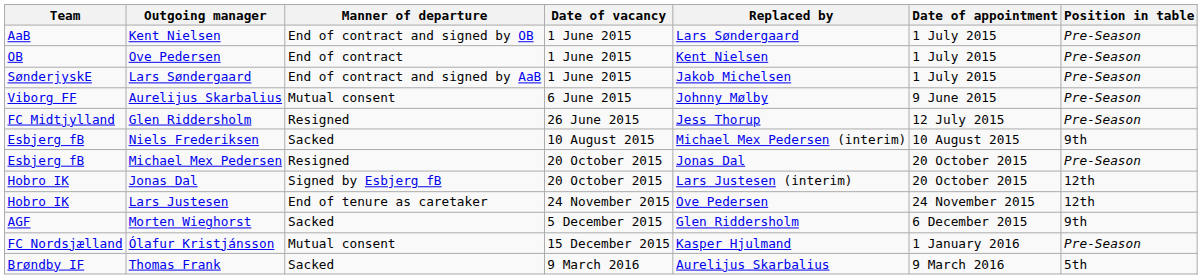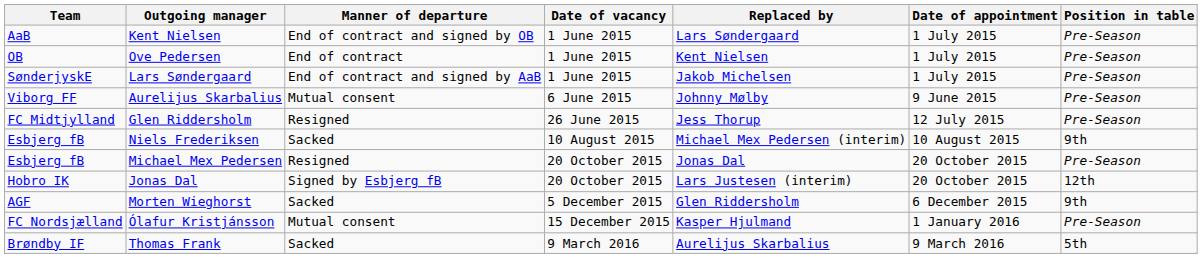 <table class="wikitable">
 <tr>
 <th>Team</th>
 <th>Outgoing manager</th>
 <th>Manner of departure</th>
 <th>Date of vacancy</th>
 <th>Replaced by</th>
 <th>Date of appointment</th>
 <th>Position in table</th>
 </tr>
 <tr>
 <td><a href='#'>AaB</a></td>
 <td> <a href='#'>Kent Nielsen</a></td>
 <td>End of contract and signed by <a href='#'>OB</a></td>
 <td>1 June 2015</td>
 <td> <a href='#'>Lars Søndergaard</a></td>
 <td>1 July 2015</td>
 <td><em>Pre-Season</em></td>
 </tr>
 <tr>
 <td><a href='#'>OB</a></td>
 <td> <a href='#'>Ove Pedersen</a></td>
 <td>End of contract</td>
 <td>1 June 2015</td>
 <td> <a href='#'>Kent Nielsen</a></td>
 <td>1 July 2015</td>
 <td><em>Pre-Season</em></td>
 </tr>
 <tr>
 <td><a href='#'>SønderjyskE</a></td>
 <td> <a href='#'>Lars Søndergaard</a></td>
 <td>End of contract and signed by <a href='#'>AaB</a></td>
 <td>1 June 2015</td>
 <td> <a href='#'>Jakob Michelsen</a></td>
 <td>1 July 2015</td>
 <td><em>Pre-Season</em></td>
 </tr>
 <tr>
 <td><a href='#'>Viborg FF</a></td>
 <td> <a href='#'>Aurelijus Skarbalius</a></td>
 <td>Mutual consent</td>
 <td>6 June 2015</td>
 <td> <a href='#'>Johnny Mølby</a></td>
 <td>9 June 2015</td>
 <td><em>Pre-Season</em></td>
 </tr>
 <tr>
 <td><a href='#'>FC Midtjylland</a></td>
 <td> <a href='#'>Glen Riddersholm</a></td>
 <td>Resigned</td>
 <td>26 June 2015</td>
 <td> <a href='#'>Jess Thorup</a></td>
 <td>12 July 2015</td>
 <td><em>Pre-Season</em></td>
 </tr>
 <tr>
 <td><a href='#'>Esbjerg fB</a></td>
 <td> <a href='#'>Niels Frederiksen</a></td>
 <td>Sacked</td>
 <td>10 August 2015</td>
 <td> <a href='#'>Michael Mex Pedersen</a> (interim)</td>
 <td>10 August 2015</td>
 <td>9th</td>
 </tr>
 <tr>
 <td><a href='#'>Esbjerg fB</a></td>
 <td> <a href='#'>Michael Mex Pedersen</a></td>
 <td>Resigned</td>
 <td>20 October 2015</td>
 <td> <a href='#'>Jonas Dal</a></td>
 <td>20 October 2015</td>
 <td><em>Pre-Season</em></td>
 </tr>
 <tr>
 <td><a href='#'>Hobro IK</a></td>
 <td> <a href='#'>Jonas Dal</a></td>
 <td>Signed by <a href='#'>Esbjerg fB</a></td>
 <td>20 October 2015</td>
 <td> <a href='#'>Lars Justesen</a> (interim)</td>
 <td>20 October 2015</td>
 <td>12th</td>
 </tr>
 <tr>
-<td><a href='#'>Hobro IK</a></td>
-<td> <a href='#'>Lars Justesen</a></td>
-<td>End of tenure as caretaker</td>
-<td>24 November 2015</td>
-<td> <a href='#'>Ove Pedersen</a></td>
-<td>24 November 2015</td>
-<td>12th</td>
-</tr>
-<tr>
 <td><a href='#'>AGF</a></td>
 <td> <a href='#'>Morten Wieghorst</a></td>
 <td>Sacked</td>
 <td>5 December 2015</td>
 <td> <a href='#'>Glen Riddersholm</a></td>
 <td>6 December 2015</td>
 <td>9th</td>
 </tr>
 <tr>
 <td><a href='#'>FC Nordsjælland</a></td>
 <td> <a href='#'>Ólafur Kristjánsson</a></td>
 <td>Mutual consent</td>
 <td>15 December 2015</td>
 <td> <a href='#'>Kasper Hjulmand</a></td>
 <td>1 January 2016</td>
 <td><em>Pre-Season</em></td>
 </tr>
 <tr>
 <td><a href='#'>Brøndby IF</a></td>
 <td> <a href='#'>Thomas Frank</a></td>
 <td>Sacked</td>
 <td>9 March 2016</td>
 <td> <a href='#'>Aurelijus Skarbalius</a></td>
 <td>9 March 2016</td>
 <td>5th</td>
 </tr>
 </table>
